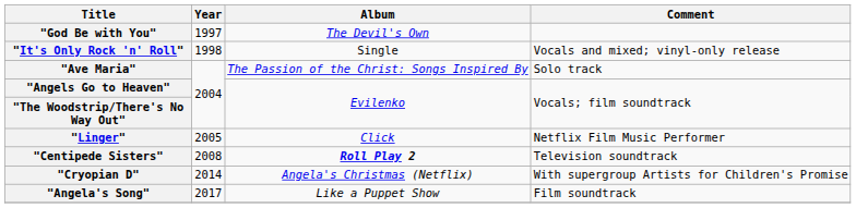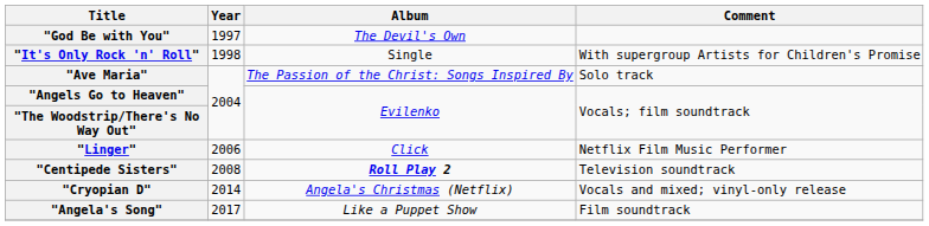 <table class="wikitable plainrowheaders" style="text-align:center;" border="1">
 <tr>
 <th scope="col" style="width:16em;">Title</th>
 <th scope="col">Year</th>
 <th scope="col">Album</th>
 <th scope="col">Comment</th>
 </tr>
 <tr>
 <th scope="row">"God Be with You"</th>
 <td>1997</td>
 <td><em><a href='#'>The Devil's Own</a></em></td>
 <td style="text-align:left;"></td>
 </tr>
 <tr>
 <th scope="row">"<a href='#'>It's Only Rock 'n' Roll</a>"</th>
 <td>1998</td>
 <td>Single</td>
-<td style="text-align:left;">Vocals and mixed; vinyl-only release</td>
+<td style="text-align:left;">With supergroup Artists for Children's Promise</td>
 </tr>
 <tr>
 <th scope="row">"Ave Maria"</th>
 <td rowspan="3">2004</td>
 <td><em><a href='#'>The Passion of the Christ: Songs Inspired By</a></em></td>
 <td style="text-align:left;">Solo track</td>
 </tr>
 <tr>
 <th scope="row">"Angels Go to Heaven"</th>
 <td rowspan="2"><em><a href='#'>Evilenko</a></em></td>
 <td rowspan="2" style="text-align:left;">Vocals; film soundtrack</td>
 </tr>
 <tr>
 <th scope="row">"The Woodstrip/There's No Way Out"</th>
 </tr>
 <tr>
 <th scope="row">"<a href='#'>Linger</a>"</th>
-<td>2005</td>
+<td>2006</td>
 <td><em><a href='#'>Click</a></em></td>
 <td style="text-align:left;">Netflix Film Music Performer</td>
 </tr>
 <tr>
 <th scope="row">"Centipede Sisters"</th>
 <td>2008</td>
 <td><strong><em><a href='#'>Roll Play</a> 2</em></strong></td>
 <td style="text-align:left;">Television soundtrack</td>
 </tr>
 <tr>
 <th scope="row">"Cryopian D"</th>
 <td>2014</td>
 <td><em><a href='#'>Angela's Christmas</a> (Netflix)</em></td>
-<td style="text-align:left;">With supergroup Artists for Children's Promise</td>
+<td style="text-align:left;">Vocals and mixed; vinyl-only release</td>
 </tr>
 <tr>
 <th scope="row">"Angela's Song"</th>
 <td>2017</td>
 <td><em>Like a Puppet Show</em></td>
 <td style="text-align:left;">Film soundtrack</td>
 </tr>
 <tr>
 </tr>
 </table>
